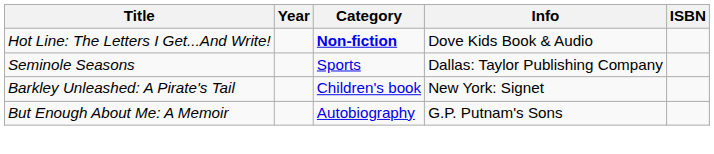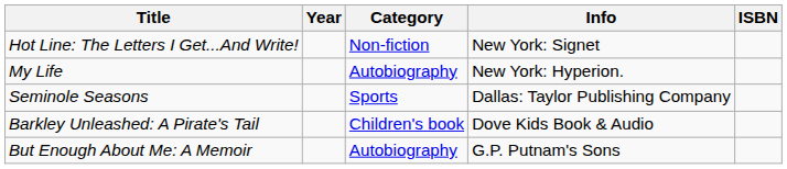 <table class="wikitable sortable">
 <tr>
 <th>Title</th>
 <th>Year</th>
 <th>Category</th>
 <th>Info</th>
 <th>ISBN</th>
 </tr>
 <tr>
 <td><em>Hot Line: The Letters I Get...And Write!</em></td>
 <td></td>
-<td><strong><a href='#'>Non-fiction</a></strong></td>
-<td>Dove Kids Book & Audio</td>
+<td><a href='#'>Non-fiction</a></td>
+<td>New York: Signet</td>
+<td></td>
+</tr>
+<tr>
+<td><em>My Life</em></td>
+<td></td>
+<td><a href='#'>Autobiography</a></td>
+<td>New York: Hyperion.</td>
 <td></td>
 </tr>
 <tr>
 <td><em>Seminole Seasons</em></td>
 <td></td>
 <td><a href='#'>Sports</a></td>
 <td>Dallas: Taylor Publishing Company</td>
 <td></td>
 </tr>
 <tr>
 <td><em>Barkley Unleashed: A Pirate's Tail</em></td>
 <td></td>
 <td><a href='#'>Children's book</a></td>
-<td>New York: Signet</td>
+<td>Dove Kids Book & Audio</td>
 <td></td>
 </tr>
 <tr>
 <td><em>But Enough About Me: A Memoir</em></td>
 <td></td>
 <td><a href='#'>Autobiography</a></td>
 <td>G.P. Putnam's Sons</td>
 <td></td>
 </tr>
 </table>
